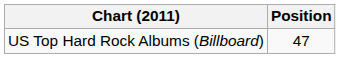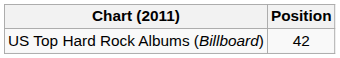 <table class="wikitable">
 <tr>
 <th>Chart (2011)</th>
 <th>Position</th>
 </tr>
 <tr>
 <td>US Top Hard Rock Albums (<em>Billboard</em>)</td>
-<td align="center">47</td>
+<td align="center">42</td>
 </tr>
 </table>
